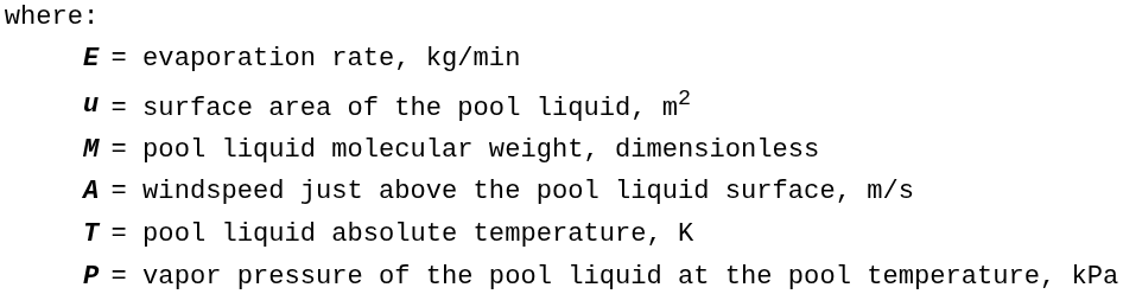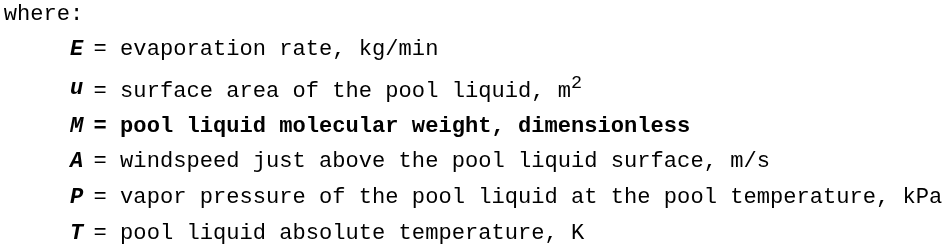 <table border="0" cellpadding="2">
 <tr>
 <td align=right>where:</td>
 <td> </td>
 </tr>
 <tr>
 <th align=right><em>E</em></th>
 <td align=left>= evaporation rate, kg/min</td>
 </tr>
 <tr>
 <th align=right><em>u</em></th>
 <td align=left>= surface area of the pool liquid, m<sup>2</sup></td>
 </tr>
 <tr>
 <th align=right><em>M</em></th>
-<td align=left>= pool liquid molecular weight, dimensionless</td>
+<td align=left><strong>= pool liquid molecular weight, dimensionless</strong></td>
 </tr>
 <tr>
 <th align=right><em>A</em></th>
 <td align=left>= windspeed just above the pool liquid surface, m/s</td>
 </tr>
 <tr>
+<th align=right><em>P</em></th>
+<td align=left>= vapor pressure of the pool liquid at the pool temperature, kPa</td>
+</tr>
+<tr>
 <th align=right><em>T</em></th>
 <td align=left>= pool liquid absolute temperature, K</td>
 </tr>
-<tr>
-<th align=right><em>P</em></th>
-<td align=left>= vapor pressure of the pool liquid at the pool temperature, kPa</td>
-</tr>
 </table>
